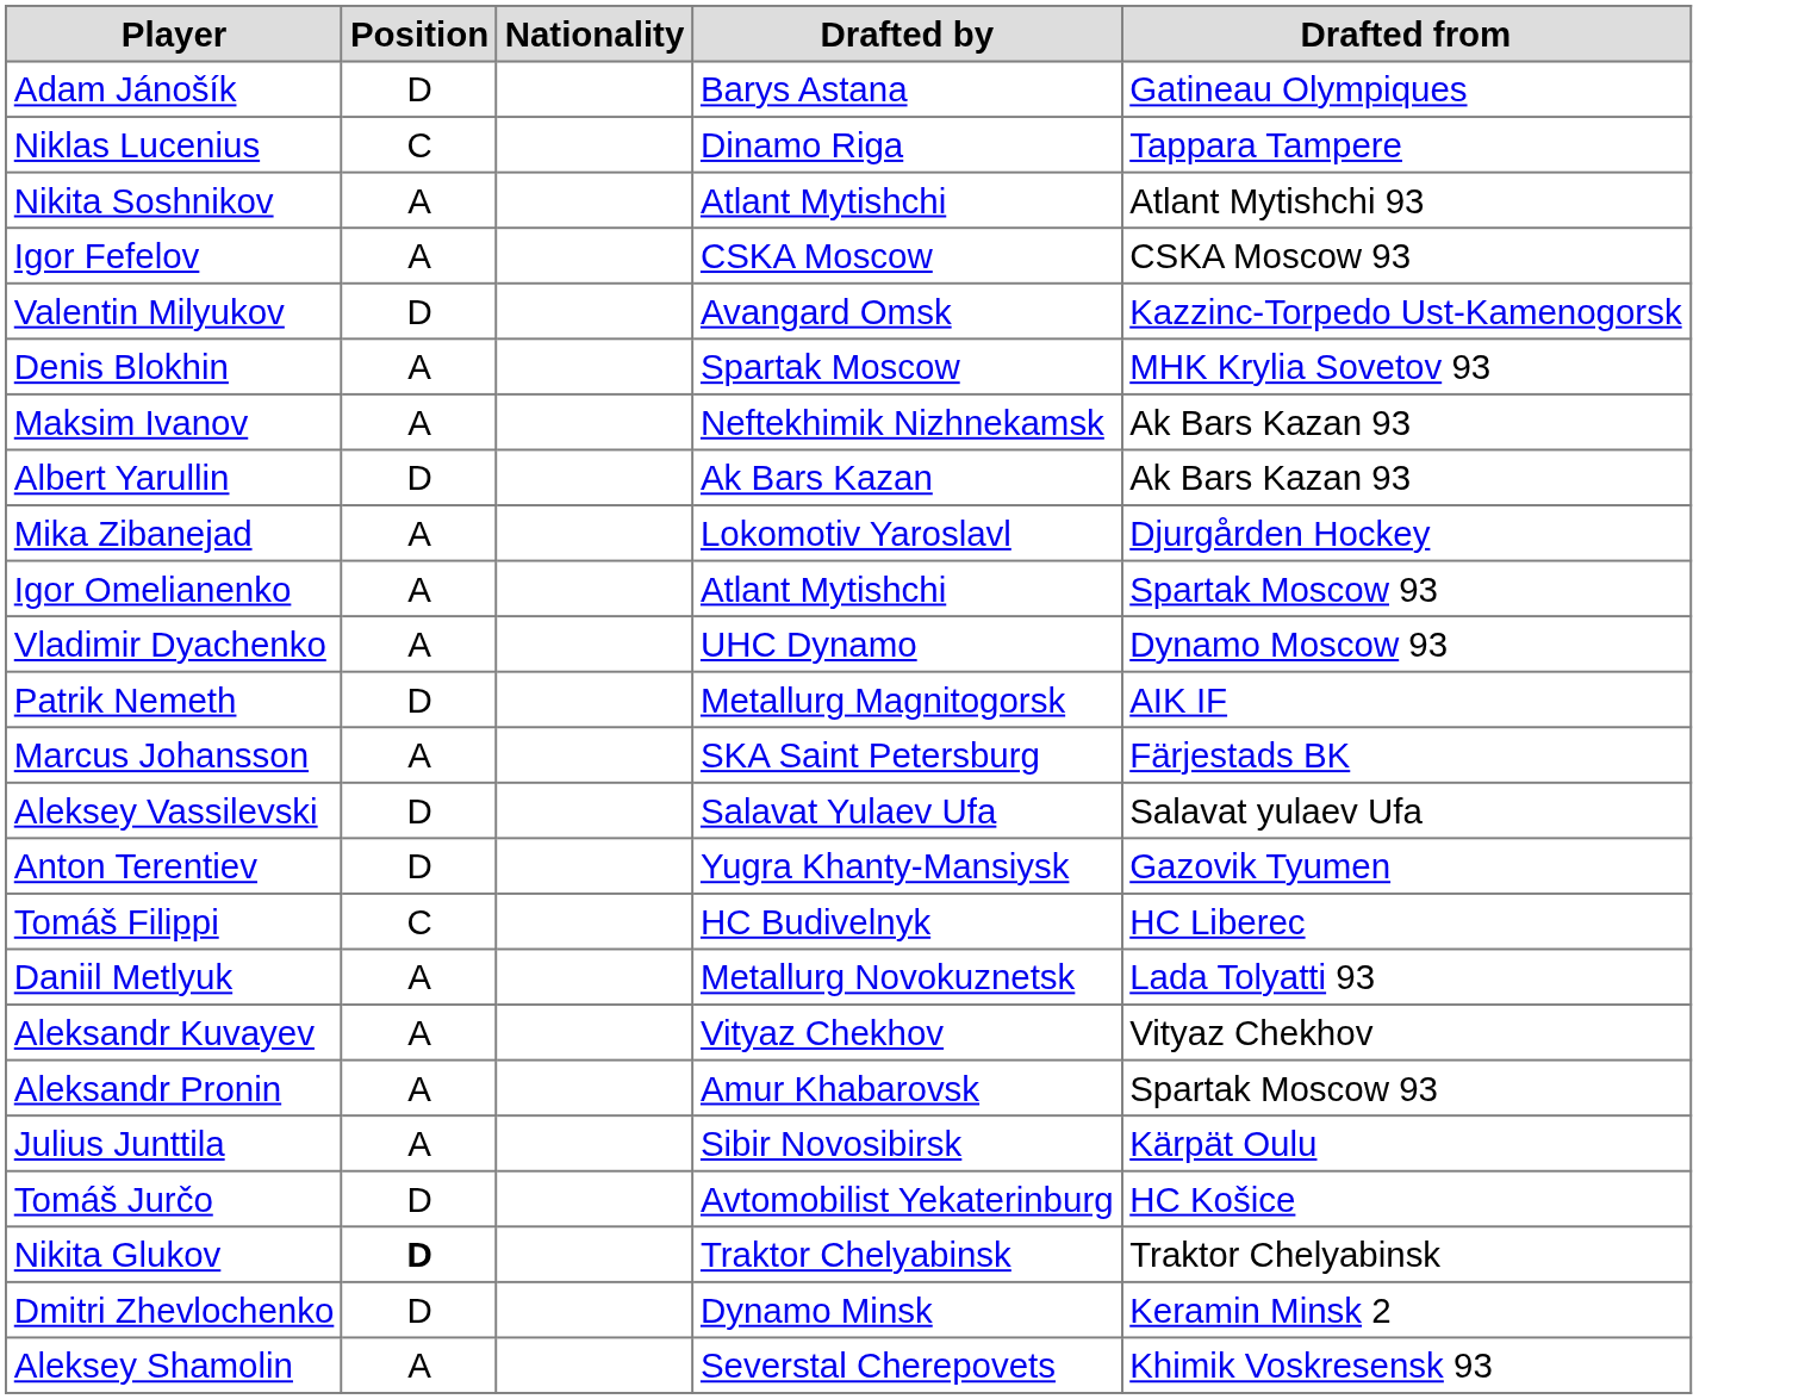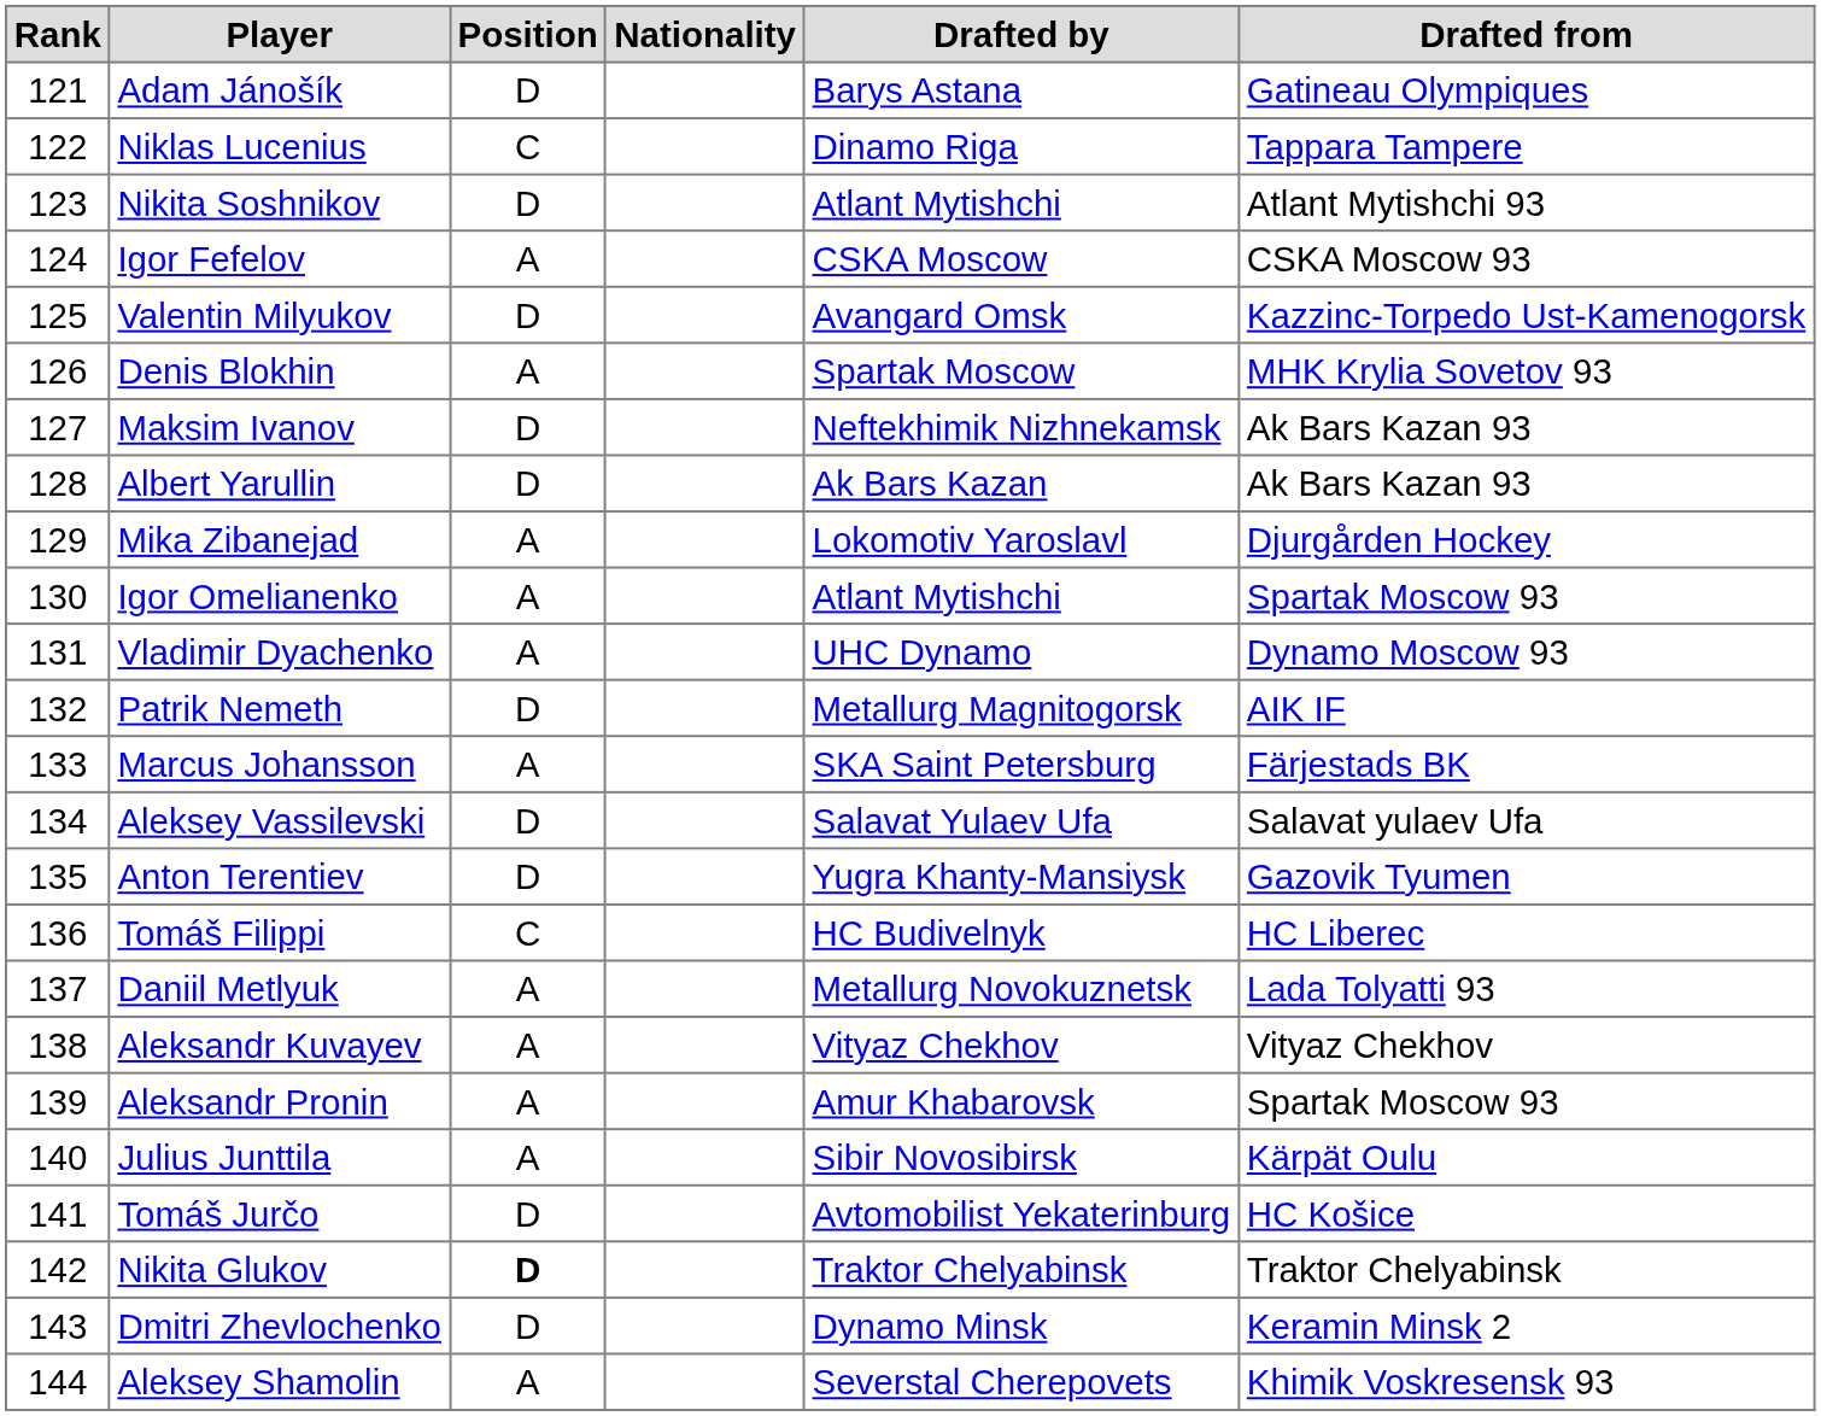 <table cellpadding="3" cellspacing="0" border="1" style="font-size: 95%; text-align: left; border: gray solid 1px; border-collapse: collapse;">
 <tr bgcolor="#dddddd" align="center">
+<th>Rank</th>
 <th>Player</th>
 <th>Position</th>
 <th>Nationality</th>
 <th>Drafted by</th>
 <th>Drafted from</th>
 </tr>
 <tr>
+<td align="center">121</td>
 <td><a href='#'>Adam Jánošík</a></td>
 <td align="center">D</td>
 <td></td>
 <td><a href='#'>Barys Astana</a></td>
 <td><a href='#'>Gatineau Olympiques</a></td>
 </tr>
 <tr>
+<td align="center">122</td>
 <td><a href='#'>Niklas Lucenius</a></td>
 <td align="center">C</td>
 <td></td>
 <td><a href='#'>Dinamo Riga</a></td>
 <td><a href='#'>Tappara Tampere</a></td>
 </tr>
 <tr>
+<td align="center">123</td>
 <td><a href='#'>Nikita Soshnikov</a></td>
-<td align="center">A</td>
+<td align="center">D</td>
 <td></td>
 <td><a href='#'>Atlant Mytishchi</a></td>
 <td>Atlant Mytishchi 93</td>
 </tr>
 <tr>
+<td align="center">124</td>
 <td><a href='#'>Igor Fefelov</a></td>
 <td align="center">A</td>
 <td></td>
 <td><a href='#'>CSKA Moscow</a></td>
 <td>CSKA Moscow 93</td>
 </tr>
 <tr>
+<td align="center">125</td>
 <td><a href='#'>Valentin Milyukov</a></td>
 <td align="center">D</td>
 <td></td>
 <td><a href='#'>Avangard Omsk</a></td>
 <td><a href='#'>Kazzinc-Torpedo Ust-Kamenogorsk</a></td>
 </tr>
 <tr>
+<td align="center">126</td>
 <td><a href='#'>Denis Blokhin</a></td>
 <td align="center">A</td>
 <td></td>
 <td><a href='#'>Spartak Moscow</a></td>
 <td><a href='#'>MHK Krylia Sovetov</a> 93</td>
 </tr>
 <tr>
+<td align="center">127</td>
 <td><a href='#'>Maksim Ivanov</a></td>
-<td align="center">A</td>
+<td align="center">D</td>
 <td></td>
 <td><a href='#'>Neftekhimik Nizhnekamsk</a></td>
 <td>Ak Bars Kazan 93</td>
 </tr>
 <tr>
+<td align="center">128</td>
 <td><a href='#'>Albert Yarullin</a></td>
 <td align="center">D</td>
 <td></td>
 <td><a href='#'>Ak Bars Kazan</a></td>
 <td>Ak Bars Kazan 93</td>
 </tr>
 <tr>
+<td align="center">129</td>
 <td><a href='#'>Mika Zibanejad</a></td>
 <td align="center">A</td>
 <td></td>
 <td><a href='#'>Lokomotiv Yaroslavl</a></td>
 <td><a href='#'>Djurgården Hockey</a></td>
 </tr>
 <tr>
+<td align="center">130</td>
 <td><a href='#'>Igor Omelianenko</a></td>
 <td align="center">A</td>
 <td></td>
 <td><a href='#'>Atlant Mytishchi</a></td>
 <td><a href='#'>Spartak Moscow</a> 93</td>
 </tr>
 <tr>
+<td align="center">131</td>
 <td><a href='#'>Vladimir Dyachenko</a></td>
 <td align="center">A</td>
 <td></td>
 <td><a href='#'>UHC Dynamo</a></td>
 <td><a href='#'>Dynamo Moscow</a> 93</td>
 </tr>
 <tr>
+<td align="center">132</td>
 <td><a href='#'>Patrik Nemeth</a></td>
 <td align="center">D</td>
 <td></td>
 <td><a href='#'>Metallurg Magnitogorsk</a></td>
 <td><a href='#'>AIK IF</a></td>
 </tr>
 <tr>
+<td align="center">133</td>
 <td><a href='#'>Marcus Johansson</a></td>
 <td align="center">A</td>
 <td></td>
 <td><a href='#'>SKA Saint Petersburg</a></td>
 <td><a href='#'>Färjestads BK</a></td>
 </tr>
 <tr>
+<td align="center">134</td>
 <td><a href='#'>Aleksey Vassilevski</a></td>
 <td align="center">D</td>
 <td></td>
 <td><a href='#'>Salavat Yulaev Ufa</a></td>
 <td>Salavat yulaev Ufa</td>
 </tr>
 <tr>
+<td align="center">135</td>
 <td><a href='#'>Anton Terentiev</a></td>
 <td align="center">D</td>
 <td></td>
 <td><a href='#'>Yugra Khanty-Mansiysk</a></td>
 <td><a href='#'>Gazovik Tyumen</a></td>
 </tr>
 <tr>
+<td align="center">136</td>
 <td><a href='#'>Tomáš Filippi</a></td>
 <td align="center">C</td>
 <td></td>
 <td><a href='#'>HC Budivelnyk</a></td>
 <td><a href='#'>HC Liberec</a></td>
 </tr>
 <tr>
+<td align="center">137</td>
 <td><a href='#'>Daniil Metlyuk</a></td>
 <td align="center">A</td>
 <td></td>
 <td><a href='#'>Metallurg Novokuznetsk</a></td>
 <td><a href='#'>Lada Tolyatti</a> 93</td>
 </tr>
 <tr>
+<td align="center">138</td>
 <td><a href='#'>Aleksandr Kuvayev</a></td>
 <td align="center">A</td>
 <td></td>
 <td><a href='#'>Vityaz Chekhov</a></td>
 <td>Vityaz Chekhov</td>
 </tr>
 <tr>
+<td align="center">139</td>
 <td><a href='#'>Aleksandr Pronin</a></td>
 <td align="center">A</td>
 <td></td>
 <td><a href='#'>Amur Khabarovsk</a></td>
 <td>Spartak Moscow 93</td>
 </tr>
 <tr>
+<td align="center">140</td>
 <td><a href='#'>Julius Junttila</a></td>
 <td align="center">A</td>
 <td></td>
 <td><a href='#'>Sibir Novosibirsk</a></td>
 <td><a href='#'>Kärpät Oulu</a></td>
 </tr>
 <tr>
+<td align="center">141</td>
 <td><a href='#'>Tomáš Jurčo</a></td>
 <td align="center">D</td>
 <td></td>
 <td><a href='#'>Avtomobilist Yekaterinburg</a></td>
 <td><a href='#'>HC Košice</a></td>
 </tr>
 <tr>
+<td align="center">142</td>
 <td><a href='#'>Nikita Glukov</a></td>
 <td align="center"><strong>D</strong></td>
 <td></td>
 <td><a href='#'>Traktor Chelyabinsk</a></td>
 <td>Traktor Chelyabinsk</td>
 </tr>
 <tr>
+<td align="center">143</td>
 <td><a href='#'>Dmitri Zhevlochenko</a></td>
 <td align="center">D</td>
 <td></td>
 <td><a href='#'>Dynamo Minsk</a></td>
 <td><a href='#'>Keramin Minsk</a> 2</td>
 </tr>
 <tr>
+<td align="center">144</td>
 <td><a href='#'>Aleksey Shamolin</a></td>
 <td align="center">A</td>
 <td></td>
 <td><a href='#'>Severstal Cherepovets</a></td>
 <td><a href='#'>Khimik Voskresensk</a> 93</td>
 </tr>
 </table>
